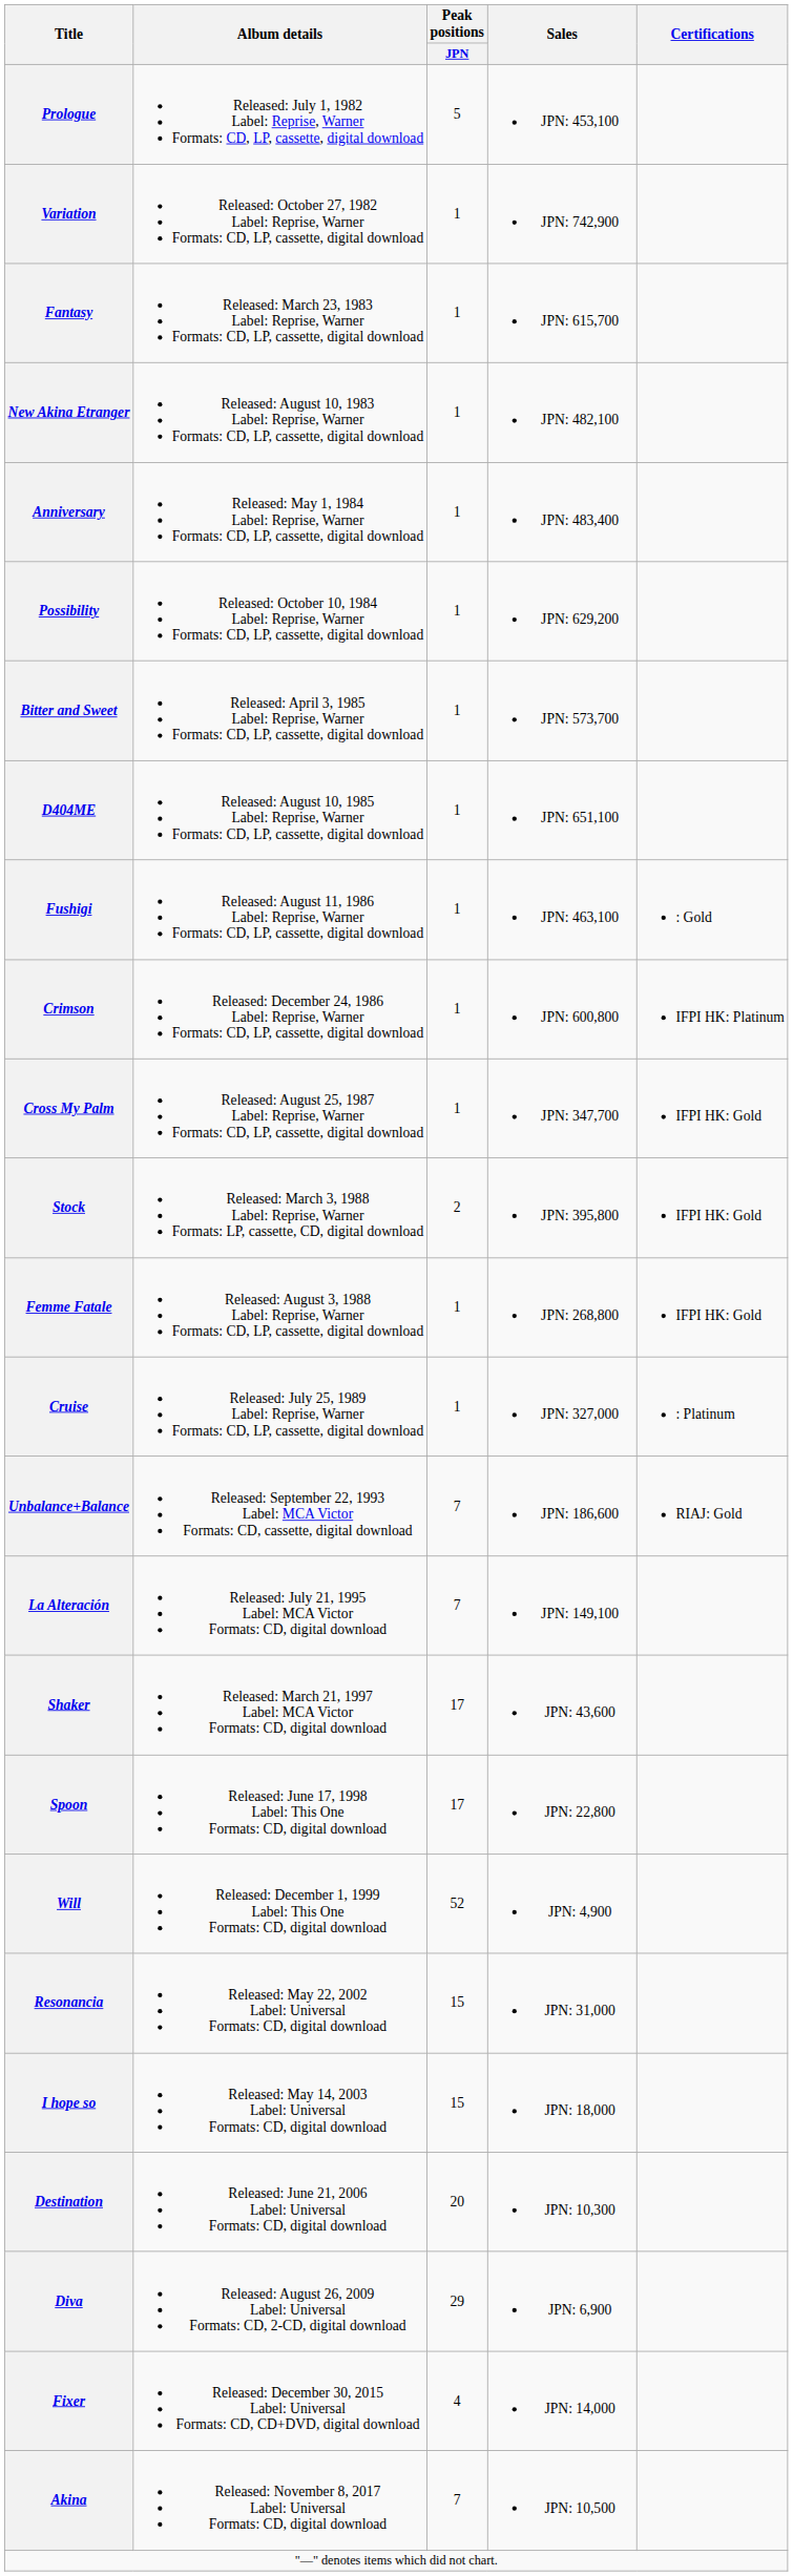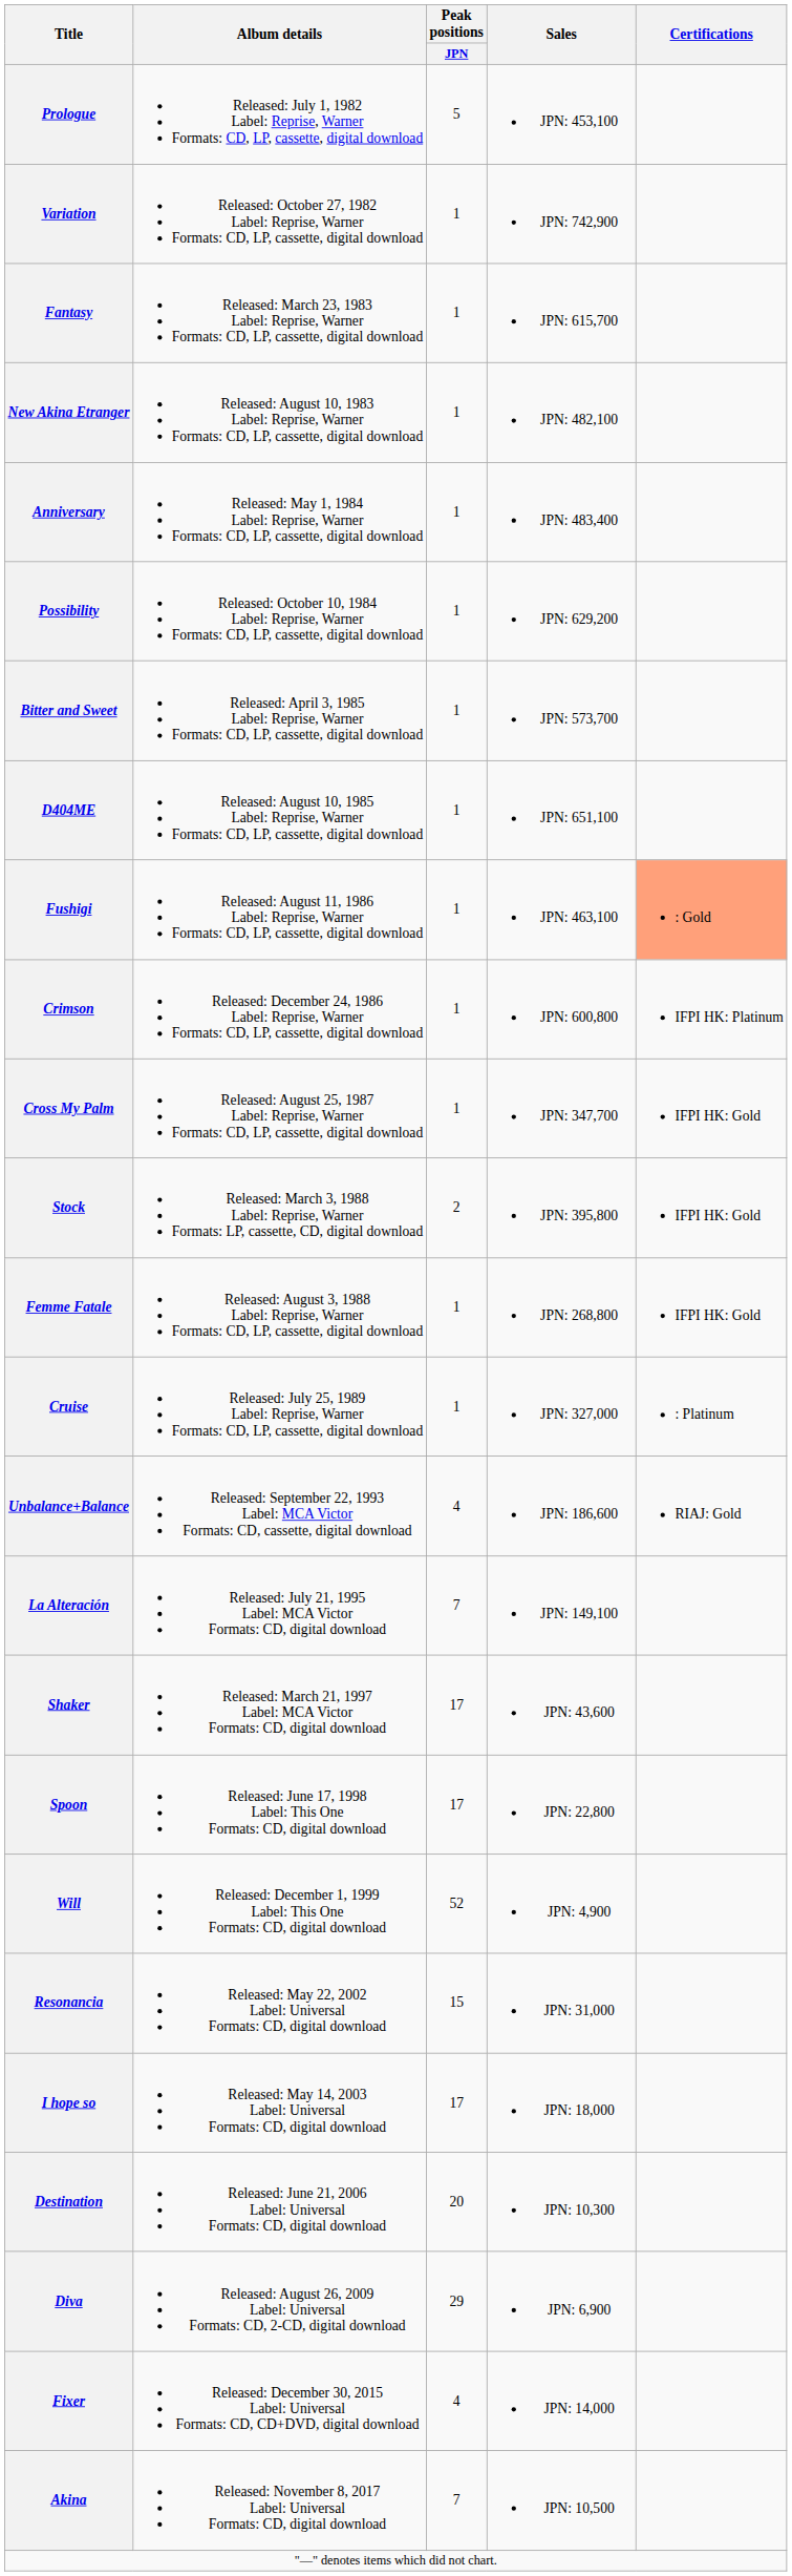 <table class="wikitable plainrowheaders" style="text-align:center;">
 <tr>
 <th rowspan="2">Title</th>
 <th rowspan="2">Album details</th>
 <th colspan="1">Peak positions</th>
 <th rowspan="2" style="width:10em;">Sales</th>
 <th rowspan="2"><a href='#'>Certifications</a></th>
 </tr>
 <tr>
 <th style="width:3em;font-size:90%"><a href='#'>JPN</a><br></th>
 </tr>
 <tr>
 <th scope="row"><em><a href='#'>Prologue</a></em></th>
 <td><br><ul><li>Released: July 1, 1982</li><li>Label: <a href='#'>Reprise</a>, <a href='#'>Warner</a></li><li>Formats: <a href='#'>CD</a>, <a href='#'>LP</a>, <a href='#'>cassette</a>, <a href='#'>digital download</a></li></ul></td>
 <td>5</td>
 <td><br><ul><li>JPN: 453,100</li></ul></td>
 <td align="left"></td>
 </tr>
 <tr>
 <th scope="row"><em><a href='#'>Variation</a></em></th>
 <td><br><ul><li>Released: October 27, 1982</li><li>Label: Reprise, Warner</li><li>Formats: CD, LP, cassette, digital download</li></ul></td>
 <td>1</td>
 <td><br><ul><li>JPN: 742,900</li></ul></td>
 <td align="left"></td>
 </tr>
 <tr>
 <th scope="row"><em><a href='#'>Fantasy</a></em></th>
 <td><br><ul><li>Released: March 23, 1983</li><li>Label: Reprise, Warner</li><li>Formats: CD, LP, cassette, digital download</li></ul></td>
 <td>1</td>
 <td><br><ul><li>JPN: 615,700</li></ul></td>
 <td align="left"></td>
 </tr>
 <tr>
 <th scope="row"><em><a href='#'>New Akina Etranger</a></em></th>
 <td><br><ul><li>Released: August 10, 1983</li><li>Label: Reprise, Warner</li><li>Formats: CD, LP, cassette, digital download</li></ul></td>
 <td>1</td>
 <td><br><ul><li>JPN: 482,100</li></ul></td>
 <td align="left"></td>
 </tr>
 <tr>
 <th scope="row"><em><a href='#'>Anniversary</a></em></th>
 <td><br><ul><li>Released: May 1, 1984</li><li>Label: Reprise, Warner</li><li>Formats: CD, LP, cassette, digital download</li></ul></td>
 <td>1</td>
 <td><br><ul><li>JPN: 483,400</li></ul></td>
 <td align="left"></td>
 </tr>
 <tr>
 <th scope="row"><em><a href='#'>Possibility</a></em></th>
 <td><br><ul><li>Released: October 10, 1984</li><li>Label: Reprise, Warner</li><li>Formats: CD, LP, cassette, digital download</li></ul></td>
 <td>1</td>
 <td><br><ul><li>JPN: 629,200</li></ul></td>
 <td align="left"></td>
 </tr>
 <tr>
 <th scope="row"><em><a href='#'>Bitter and Sweet</a></em></th>
 <td><br><ul><li>Released: April 3, 1985</li><li>Label: Reprise, Warner</li><li>Formats: CD, LP, cassette, digital download</li></ul></td>
 <td>1</td>
 <td><br><ul><li>JPN: 573,700</li></ul></td>
 <td align="left"></td>
 </tr>
 <tr>
 <th scope="row"><em><a href='#'>D404ME</a></em></th>
 <td><br><ul><li>Released: August 10, 1985</li><li>Label: Reprise, Warner</li><li>Formats: CD, LP, cassette, digital download</li></ul></td>
 <td>1</td>
 <td><br><ul><li>JPN: 651,100</li></ul></td>
 <td align="left"></td>
 </tr>
 <tr>
 <th scope="row"><em><a href='#'>Fushigi</a></em></th>
 <td><br><ul><li>Released: August 11, 1986</li><li>Label: Reprise, Warner</li><li>Formats: CD, LP, cassette, digital download</li></ul></td>
 <td>1</td>
 <td><br><ul><li>JPN: 463,100</li></ul></td>
-<td align="left"><br><ul><li>: Gold</li></ul></td>
+<td align="left" style="background: lightsalmon;"><br><ul><li>: Gold</li></ul></td>
 </tr>
 <tr>
 <th scope="row"><em><a href='#'>Crimson</a></em></th>
 <td><br><ul><li>Released: December 24, 1986</li><li>Label: Reprise, Warner</li><li>Formats: CD, LP, cassette, digital download</li></ul></td>
 <td>1</td>
 <td><br><ul><li>JPN: 600,800</li></ul></td>
 <td align="left"><br><ul><li>IFPI HK: Platinum</li></ul></td>
 </tr>
 <tr>
 <th scope="row"><em><a href='#'>Cross My Palm</a></em></th>
 <td><br><ul><li>Released: August 25, 1987</li><li>Label: Reprise, Warner</li><li>Formats: CD, LP, cassette, digital download</li></ul></td>
 <td>1</td>
 <td><br><ul><li>JPN: 347,700</li></ul></td>
 <td align="left"><br><ul><li>IFPI HK: Gold</li></ul></td>
 </tr>
 <tr>
 <th scope="row"><em><a href='#'>Stock</a></em></th>
 <td><br><ul><li>Released: March 3, 1988</li><li>Label: Reprise, Warner</li><li>Formats: LP, cassette, CD, digital download</li></ul></td>
 <td>2</td>
 <td><br><ul><li>JPN: 395,800</li></ul></td>
 <td align="left"><br><ul><li>IFPI HK: Gold</li></ul></td>
 </tr>
 <tr>
 <th scope="row"><em><a href='#'>Femme Fatale</a></em></th>
 <td><br><ul><li>Released: August 3, 1988</li><li>Label: Reprise, Warner</li><li>Formats: CD, LP, cassette, digital download</li></ul></td>
 <td>1</td>
 <td><br><ul><li>JPN: 268,800</li></ul></td>
 <td align="left"><br><ul><li>IFPI HK: Gold</li></ul></td>
 </tr>
 <tr>
 <th scope="row"><em><a href='#'>Cruise</a></em></th>
 <td><br><ul><li>Released: July 25, 1989</li><li>Label: Reprise, Warner</li><li>Formats: CD, LP, cassette, digital download</li></ul></td>
 <td>1</td>
 <td><br><ul><li>JPN: 327,000</li></ul></td>
 <td align="left"><br><ul><li>: Platinum</li></ul></td>
 </tr>
 <tr>
 <th scope="row"><em><a href='#'>Unbalance+Balance</a></em></th>
 <td><br><ul><li>Released: September 22, 1993</li><li>Label: <a href='#'>MCA Victor</a></li><li>Formats: CD, cassette, digital download</li></ul></td>
-<td>7</td>
+<td>4</td>
 <td><br><ul><li>JPN: 186,600</li></ul></td>
 <td align="left"><br><ul><li>RIAJ: Gold</li></ul></td>
 </tr>
 <tr>
 <th scope="row"><em><a href='#'>La Alteración</a></em></th>
 <td><br><ul><li>Released: July 21, 1995</li><li>Label: MCA Victor</li><li>Formats: CD, digital download</li></ul></td>
 <td>7</td>
 <td><br><ul><li>JPN: 149,100</li></ul></td>
 <td align="left"></td>
 </tr>
 <tr>
 <th scope="row"><em><a href='#'>Shaker</a></em></th>
 <td><br><ul><li>Released: March 21, 1997</li><li>Label: MCA Victor</li><li>Formats: CD, digital download</li></ul></td>
 <td>17</td>
 <td><br><ul><li>JPN: 43,600</li></ul></td>
 <td align="left"></td>
 </tr>
 <tr>
 <th scope="row"><em><a href='#'>Spoon</a></em></th>
 <td><br><ul><li>Released: June 17, 1998</li><li>Label: This One</li><li>Formats: CD, digital download</li></ul></td>
 <td>17</td>
 <td><br><ul><li>JPN: 22,800</li></ul></td>
 <td align="left"></td>
 </tr>
 <tr>
 <th scope="row"><em><a href='#'>Will</a></em></th>
 <td><br><ul><li>Released: December 1, 1999</li><li>Label: This One</li><li>Formats: CD, digital download</li></ul></td>
 <td>52</td>
 <td><br><ul><li>JPN: 4,900</li></ul></td>
 <td align="left"></td>
 </tr>
 <tr>
 <th scope="row"><em><a href='#'>Resonancia</a></em></th>
 <td><br><ul><li>Released: May 22, 2002</li><li>Label: Universal</li><li>Formats: CD, digital download</li></ul></td>
 <td>15</td>
 <td><br><ul><li>JPN: 31,000</li></ul></td>
 <td align="left"></td>
 </tr>
 <tr>
 <th scope="row"><em><a href='#'>I hope so</a></em></th>
 <td><br><ul><li>Released: May 14, 2003</li><li>Label: Universal</li><li>Formats: CD, digital download</li></ul></td>
-<td>15</td>
+<td>17</td>
 <td><br><ul><li>JPN: 18,000</li></ul></td>
 <td align="left"></td>
 </tr>
 <tr>
 <th scope="row"><em><a href='#'>Destination</a></em></th>
 <td><br><ul><li>Released: June 21, 2006</li><li>Label: Universal</li><li>Formats: CD, digital download</li></ul></td>
 <td>20</td>
 <td><br><ul><li>JPN: 10,300</li></ul></td>
 <td align="left"></td>
 </tr>
 <tr>
 <th scope="row"><em><a href='#'>Diva</a></em></th>
 <td><br><ul><li>Released: August 26, 2009</li><li>Label: Universal</li><li>Formats: CD, 2-CD, digital download</li></ul></td>
 <td>29</td>
 <td><br><ul><li>JPN: 6,900</li></ul></td>
 <td align="left"></td>
 </tr>
 <tr>
 <th scope="row"><em><a href='#'>Fixer</a></em></th>
 <td><br><ul><li>Released: December 30, 2015</li><li>Label: Universal</li><li>Formats: CD, CD+DVD, digital download</li></ul></td>
 <td>4</td>
 <td><br><ul><li>JPN: 14,000</li></ul></td>
 <td align="left"></td>
 </tr>
 <tr>
 <th scope="row"><em><a href='#'>Akina</a></em></th>
 <td><br><ul><li>Released: November 8, 2017</li><li>Label: Universal</li><li>Formats: CD, digital download</li></ul></td>
 <td>7</td>
 <td><br><ul><li>JPN: 10,500</li></ul></td>
 <td align="left"></td>
 </tr>
 <tr>
 <td colspan="11" align="center" style="font-size:90%;">"—" denotes items which did not chart.</td>
 </tr>
 </table>
